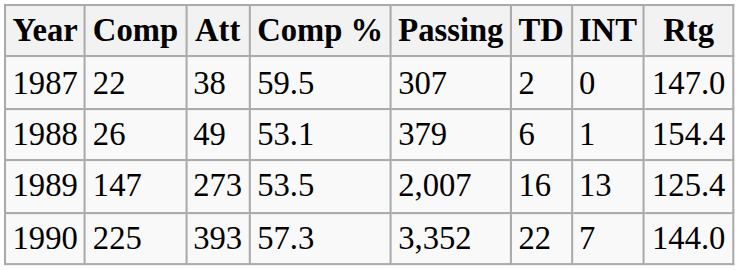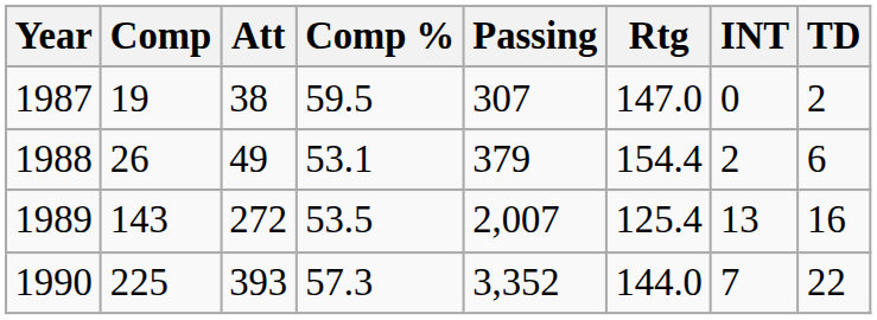 <table class="wikitable">
 <tr>
 <th>Year</th>
 <th>Comp</th>
 <th>Att</th>
 <th>Comp %</th>
 <th>Passing</th>
+<th>Rtg</th>
+<th>INT</th>
 <th>TD</th>
-<th>INT</th>
-<th>Rtg</th>
 </tr>
 <tr>
 <td>1987</td>
-<td>22</td>
+<td>19</td>
 <td>38</td>
 <td>59.5</td>
 <td>307</td>
+<td>147.0</td>
+<td>0</td>
 <td>2</td>
-<td>0</td>
-<td>147.0</td>
 </tr>
 <tr>
 <td>1988</td>
 <td>26</td>
 <td>49</td>
 <td>53.1</td>
 <td>379</td>
+<td>154.4</td>
+<td>2</td>
 <td>6</td>
-<td>1</td>
-<td>154.4</td>
 </tr>
 <tr>
 <td>1989</td>
-<td>147</td>
-<td>273</td>
+<td>143</td>
+<td>272</td>
 <td>53.5</td>
 <td>2,007</td>
+<td>125.4</td>
+<td>13</td>
 <td>16</td>
-<td>13</td>
-<td>125.4</td>
 </tr>
 <tr>
 <td>1990</td>
 <td>225</td>
 <td>393</td>
 <td>57.3</td>
 <td>3,352</td>
+<td>144.0</td>
+<td>7</td>
 <td>22</td>
-<td>7</td>
-<td>144.0</td>
 </tr>
 </table>
